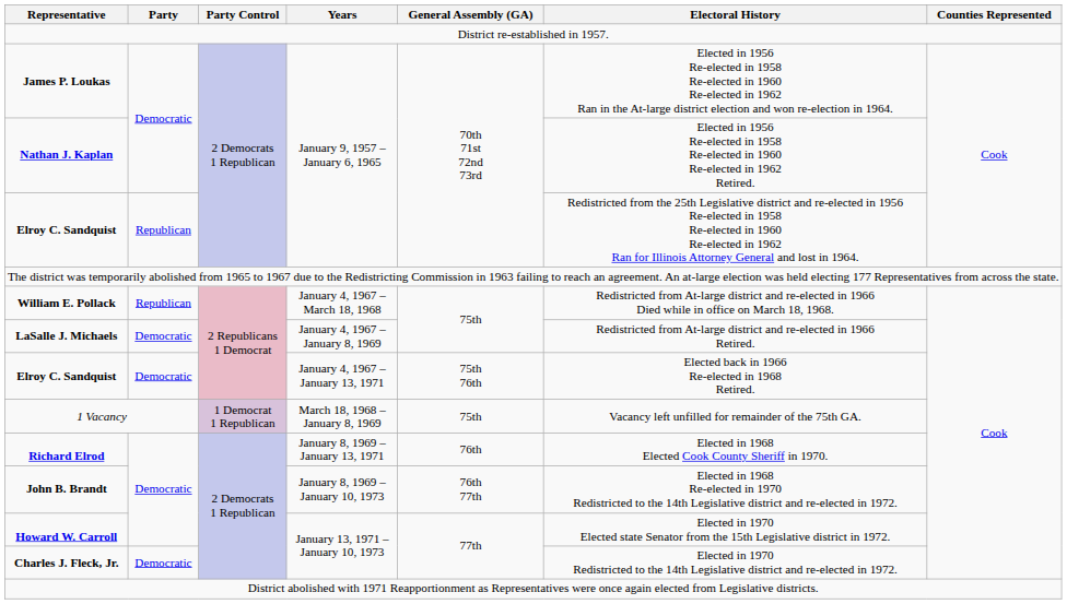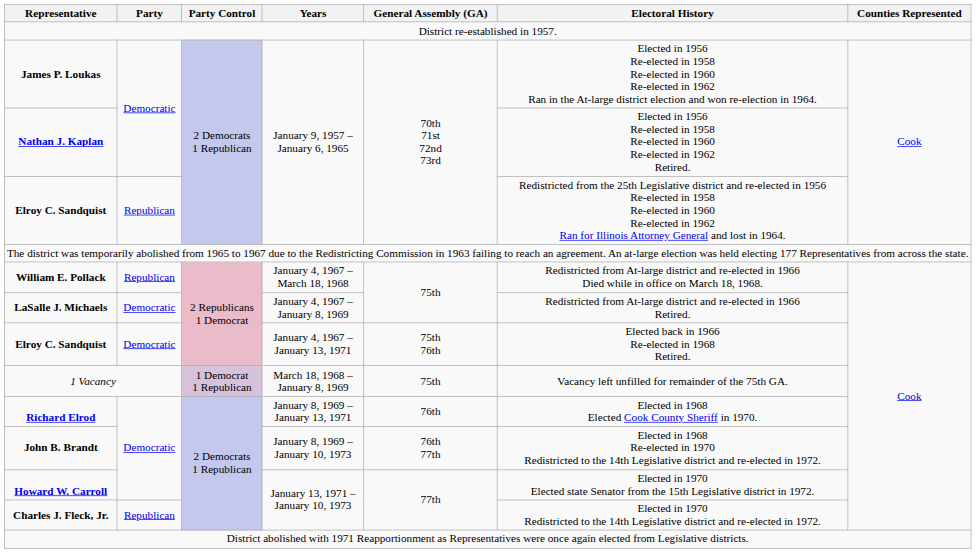 <table class="wikitable" style="text-align:center">
 <tr>
 <th>Representative</th>
 <th>Party</th>
 <th>Party Control</th>
 <th>Years</th>
 <th>General Assembly (GA)</th>
 <th>Electoral History</th>
 <th>Counties Represented</th>
 </tr>
 <tr>
 <td colspan=7>District re-established in 1957.</td>
 </tr>
 <tr>
 <td><strong>James P. Loukas</strong></td>
 <td rowspan=2 ><a href='#'>Democratic</a></td>
 <td rowspan=3 /bgcolor=#c4c8ec>2 Democrats<br>1 Republican</td>
 <td rowspan=3>January 9, 1957 –<br>January 6, 1965</td>
 <td rowspan=3>70th<br>71st<br>72nd<br>73rd</td>
 <td>Elected in 1956<br>Re-elected in 1958<br>Re-elected in 1960<br>Re-elected in 1962<br>Ran in the At-large district election and won re-election in 1964.</td>
 <td rowspan=3><a href='#'>Cook</a></td>
 </tr>
 <tr>
 <td><strong><a href='#'>Nathan J. Kaplan</a></strong></td>
 <td>Elected in 1956<br>Re-elected in 1958<br>Re-elected in 1960<br>Re-elected in 1962<br>Retired.</td>
 </tr>
 <tr>
 <td><strong>Elroy C. Sandquist</strong></td>
 <td><a href='#'>Republican</a></td>
 <td>Redistricted from the 25th Legislative district and re-elected in 1956<br>Re-elected in 1958<br>Re-elected in 1960<br>Re-elected in 1962<br><a href='#'>Ran for Illinois Attorney General</a> and lost in 1964.</td>
 </tr>
 <tr>
 <td colspan=7>The district was temporarily abolished from 1965 to 1967 due to the Redistricting Commission in 1963 failing to reach an agreement. An at-large election was held electing 177 Representatives from across the state.</td>
 </tr>
 <tr>
 <td><strong>William E. Pollack</strong></td>
 <td><a href='#'>Republican</a></td>
 <td rowspan=3 /bgcolor=#eabbc8>2 Republicans<br>1 Democrat</td>
 <td>January 4, 1967 –<br>March 18, 1968</td>
 <td rowspan=2>75th</td>
 <td>Redistricted from At-large district and re-elected in 1966<br>Died while in office on March 18, 1968.</td>
 <td rowspan=8><a href='#'>Cook</a></td>
 </tr>
 <tr>
 <td><strong>LaSalle J. Michaels</strong></td>
 <td><a href='#'>Democratic</a></td>
 <td>January 4, 1967 –<br>January 8, 1969</td>
 <td>Redistricted from At-large district and re-elected in 1966<br>Retired.</td>
 </tr>
 <tr>
 <td><strong>Elroy C. Sandquist</strong></td>
 <td><a href='#'>Democratic</a></td>
 <td>January 4, 1967 –<br>January 13, 1971</td>
 <td>75th<br>76th</td>
 <td>Elected back in 1966<br>Re-elected in 1968<br>Retired.</td>
 </tr>
 <tr>
 <td colspan=2><em>1 Vacancy</em></td>
 <td /bgcolor=#d8c2db>1 Democrat<br>1 Republican</td>
 <td>March 18, 1968 –<br>January 8, 1969</td>
 <td>75th</td>
 <td>Vacancy left unfilled for remainder of the 75th GA.</td>
 </tr>
 <tr>
 <td><br><strong><a href='#'>Richard Elrod</a></strong></td>
 <td rowspan=3 ><a href='#'>Democratic</a></td>
 <td rowspan=4 /bgcolor=#c4c8ec>2 Democrats<br>1 Republican</td>
 <td>January 8, 1969 –<br>January 13, 1971</td>
 <td>76th</td>
 <td>Elected in 1968<br>Elected <a href='#'>Cook County Sheriff</a> in 1970.</td>
 </tr>
 <tr>
 <td><strong>John B. Brandt</strong></td>
 <td>January 8, 1969 –<br>January 10, 1973</td>
 <td>76th<br>77th</td>
 <td>Elected in 1968<br>Re-elected in 1970<br>Redistricted to the 14th Legislative district and re-elected in 1972.</td>
 </tr>
 <tr>
 <td><br><strong><a href='#'>Howard W. Carroll</a></strong></td>
 <td rowspan=2>January 13, 1971 –<br>January 10, 1973</td>
 <td rowspan=2>77th</td>
 <td>Elected in 1970<br>Elected state Senator from the 15th Legislative district in 1972.</td>
 </tr>
 <tr>
 <td><strong>Charles J. Fleck, Jr.</strong></td>
-<td><a href='#'>Democratic</a></td>
+<td><a href='#'>Republican</a></td>
 <td>Elected in 1970<br>Redistricted to the 14th Legislative district and re-elected in 1972.</td>
 </tr>
 <tr>
 <td colspan=7>District abolished with 1971 Reapportionment as Representatives were once again elected from Legislative districts.</td>
 </tr>
 </table>
